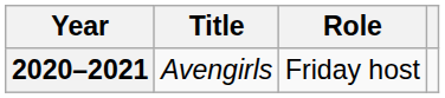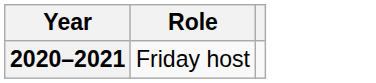 <table class="wikitable plainrowheaders">
 <tr>
 <th scope="col">Year</th>
-<th scope="col">Title</th>
 <th scope="col">Role</th>
 <th scope="col"></th>
 </tr>
 <tr>
 <th scope="row">2020–2021</th>
-<td><em>Avengirls</em></td>
 <td>Friday host</td>
 <td style="text-align:center"></td>
 </tr>
 </table>
